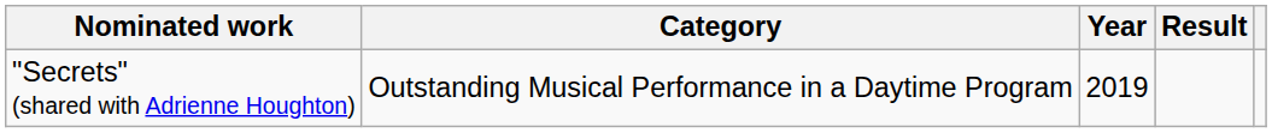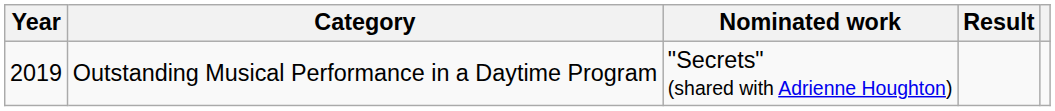 <table class="wikitable">
 <tr>
+<th>Year</th>
+<th>Category</th>
 <th>Nominated work</th>
-<th>Category</th>
-<th>Year</th>
 <th>Result</th>
 <th></th>
 </tr>
 <tr>
+<td>2019</td>
+<td>Outstanding Musical Performance in a Daytime Program</td>
 <td>"Secrets"<br><small>(shared with <a href='#'>Adrienne Houghton</a>)</small></td>
-<td>Outstanding Musical Performance in a Daytime Program</td>
-<td>2019</td>
 <td></td>
 <td></td>
 </tr>
 </table>
